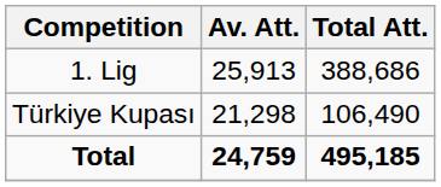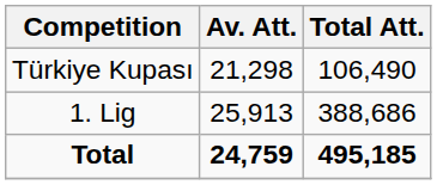 <table class="wikitable" style="text-align: center">
 <tr>
 <th>Competition</th>
 <th>Av. Att.</th>
 <th>Total Att.</th>
 </tr>
 <tr>
+<td>Türkiye Kupası</td>
+<td>21,298</td>
+<td>106,490</td>
+</tr>
+<tr>
 <td>1. Lig</td>
 <td>25,913</td>
 <td>388,686</td>
-</tr>
-<tr>
-<td>Türkiye Kupası</td>
-<td>21,298</td>
-<td>106,490</td>
 </tr>
 <tr>
 <td><strong>Total</strong></td>
 <td><strong>24,759</strong></td>
 <td><strong>495,185</strong></td>
 </tr>
 <tr>
 </tr>
 </table>
